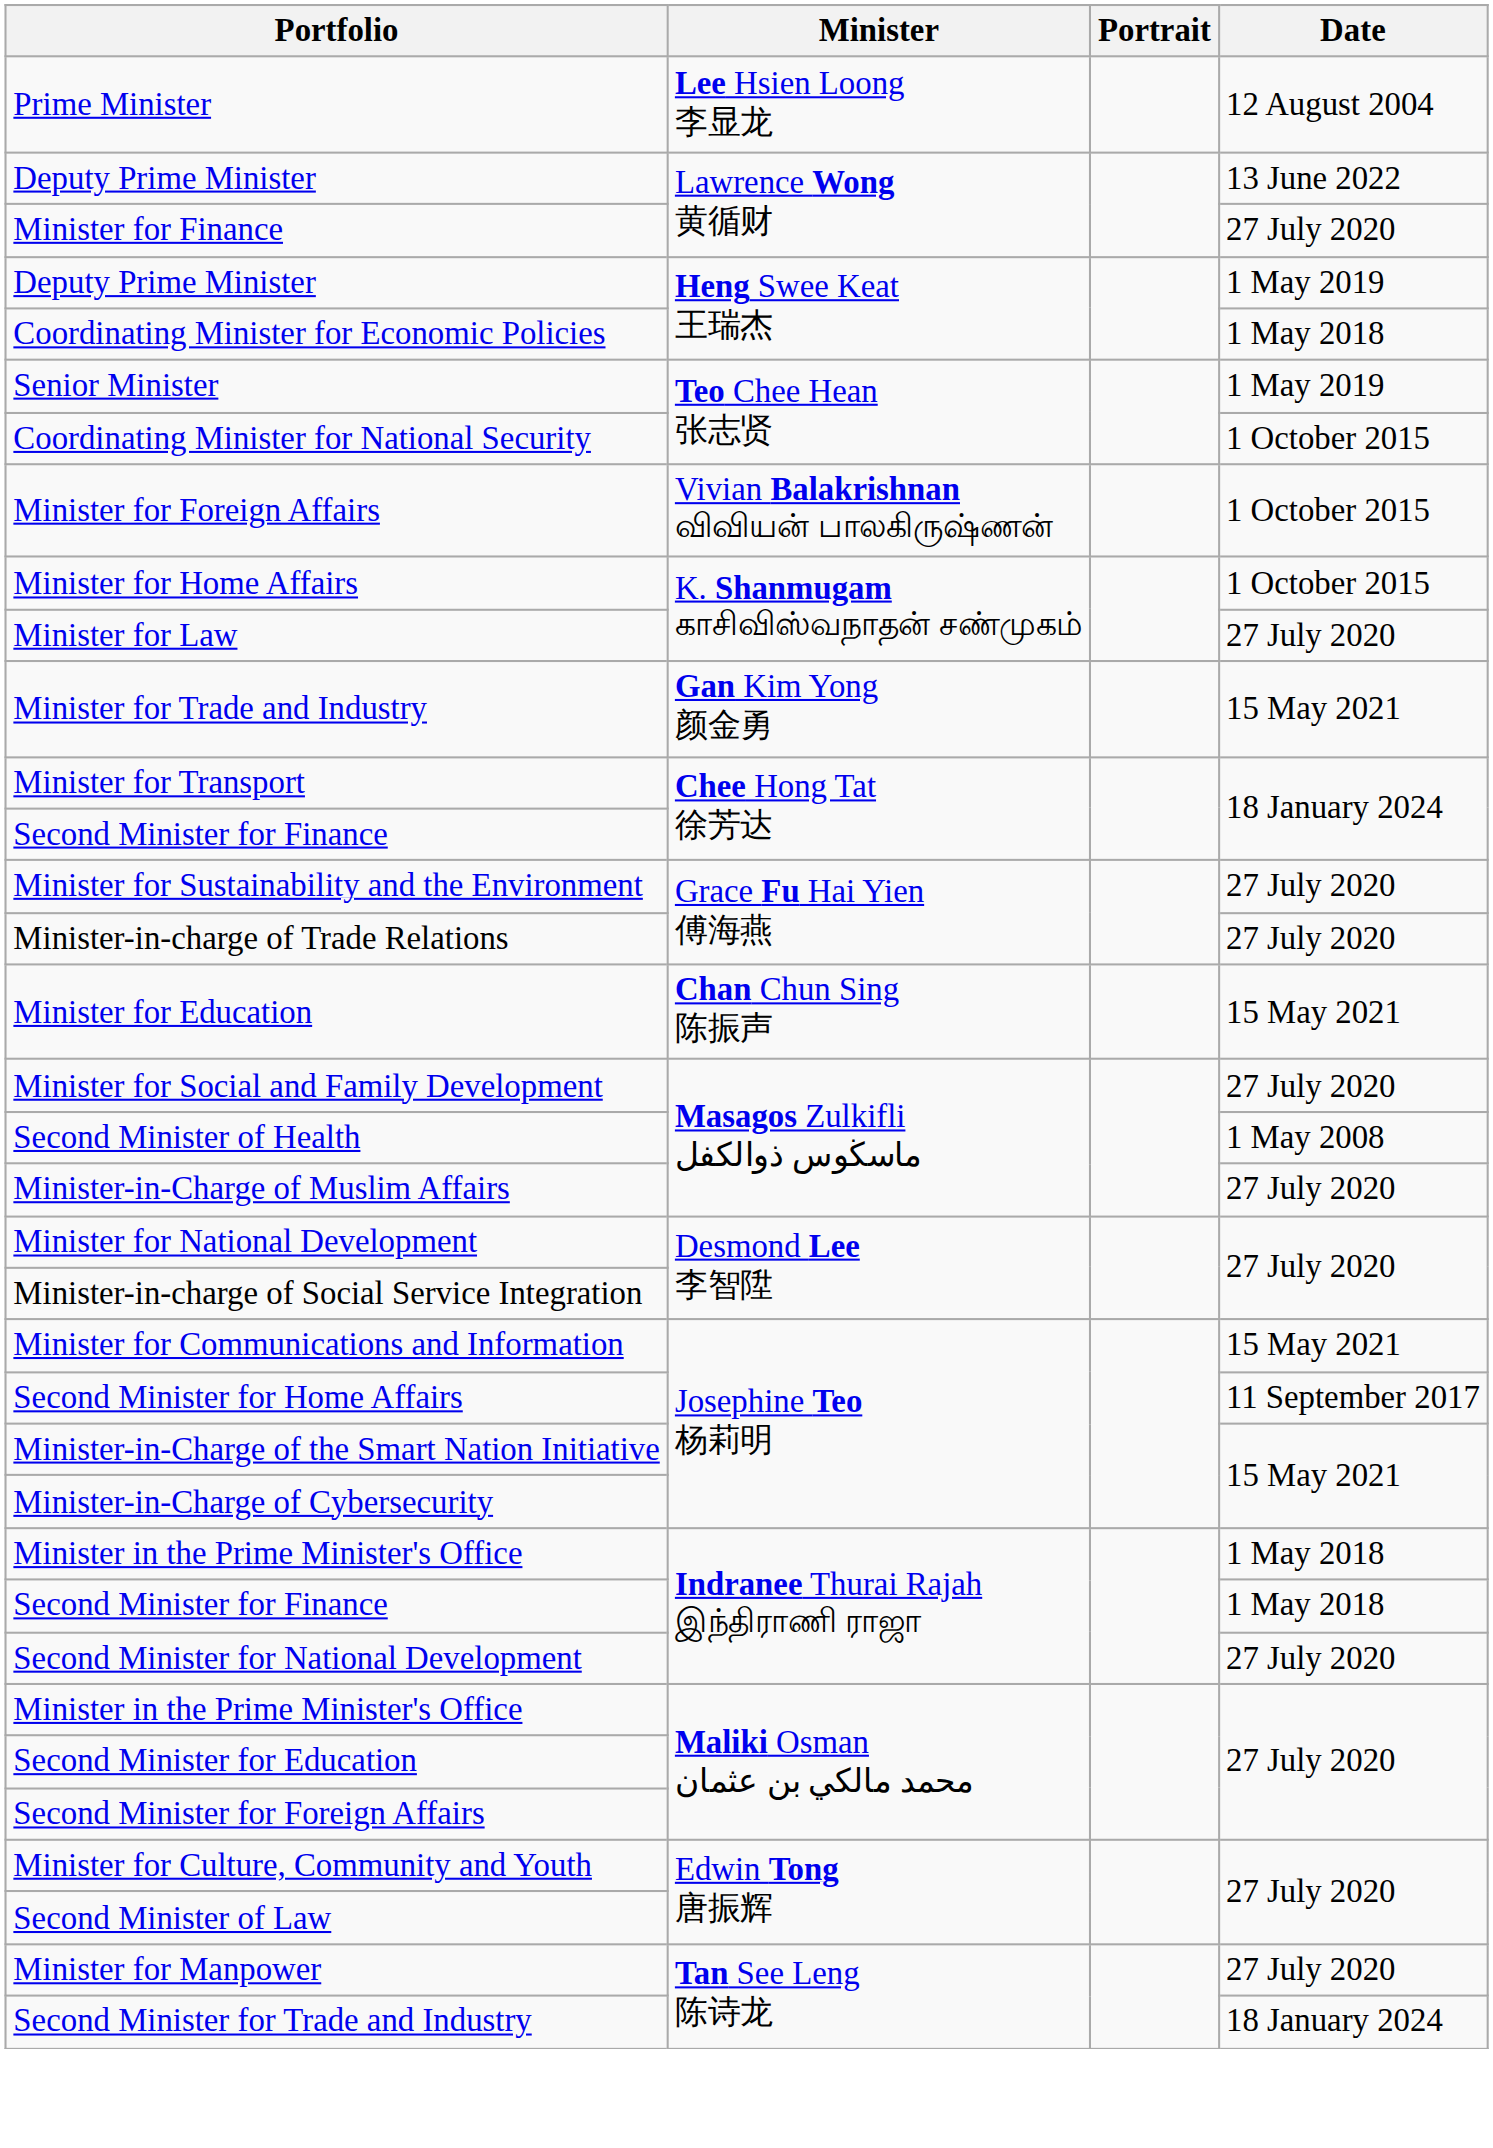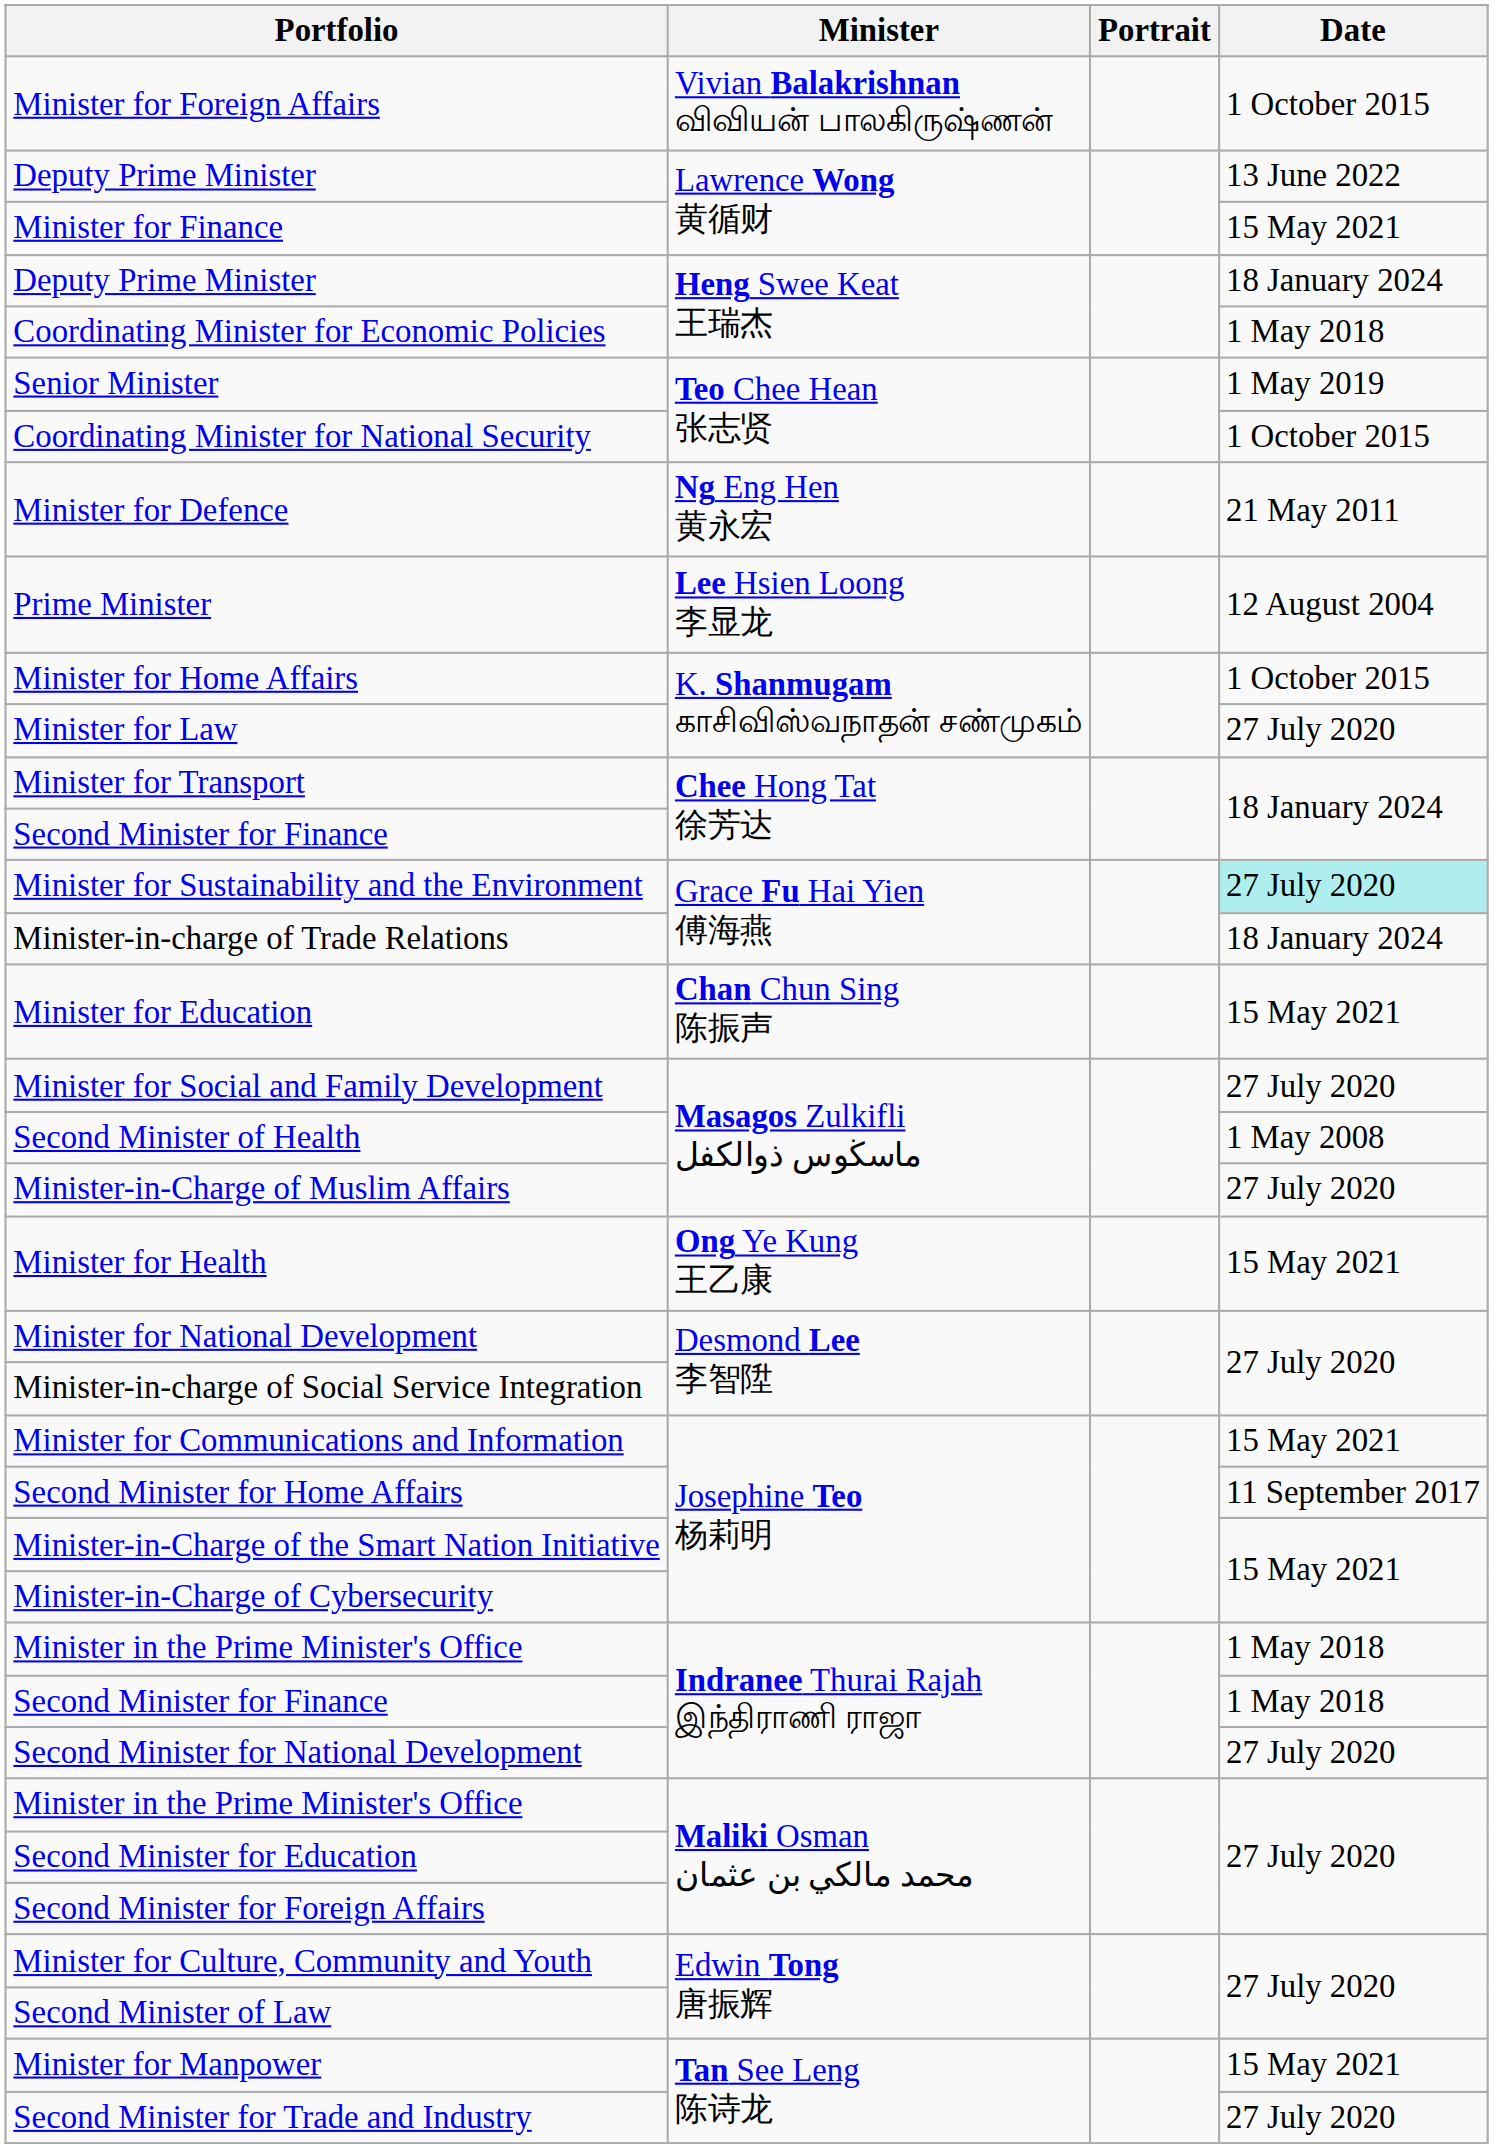 <table class="wikitable" style="margin: 1em auto 1em auto">
 <tr>
 <th>Portfolio</th>
 <th>Minister</th>
 <th>Portrait</th>
 <th>Date</th>
 </tr>
 <tr>
-<td><a href='#'>Prime Minister</a></td>
-<td><a href='#'><strong>Lee</strong> Hsien Loong</a><br> 李显龙</td>
+<td><a href='#'>Minister for Foreign Affairs</a></td>
+<td><a href='#'> Vivian <strong>Balakrishnan</strong></a><br>விவியன் பாலகிருஷ்ணன்</td>
 <td></td>
-<td>12 August 2004</td>
+<td>1 October 2015</td>
 </tr>
 <tr>
 <td><a href='#'>Deputy Prime Minister</a></td>
 <td rowspan=2><a href='#'>Lawrence <strong>Wong</strong></a><br>黄循财</td>
 <td rowspan=2></td>
 <td>13 June 2022</td>
 </tr>
 <tr>
 <td><a href='#'>Minister for Finance</a></td>
-<td>27 July 2020</td>
+<td>15 May 2021</td>
 </tr>
 <tr>
 <td><a href='#'>Deputy Prime Minister</a></td>
 <td rowspan="2"><a href='#'><strong>Heng</strong> Swee Keat</a> <br>王瑞杰</td>
 <td rowspan="2"></td>
-<td>1 May 2019</td>
+<td>18 January 2024</td>
 </tr>
 <tr>
 <td><a href='#'>Coordinating Minister for Economic Policies</a></td>
 <td>1 May 2018</td>
 </tr>
 <tr>
 <td><a href='#'>Senior Minister</a></td>
 <td rowspan="2"><a href='#'><strong>Teo</strong> Chee Hean</a> <br>张志贤</td>
 <td rowspan="2"></td>
 <td>1 May 2019</td>
 </tr>
 <tr>
 <td><a href='#'>Coordinating Minister for National Security</a></td>
 <td>1 October 2015</td>
 </tr>
 <tr>
-<td><a href='#'>Minister for Foreign Affairs</a></td>
-<td><a href='#'> Vivian <strong>Balakrishnan</strong></a><br>விவியன் பாலகிருஷ்ணன்</td>
+<td><a href='#'>Minister for Defence</a></td>
+<td><a href='#'> <strong>Ng</strong> Eng Hen</a> <br> 黄永宏</td>
 <td></td>
-<td>1 October 2015</td>
+<td>21 May 2011</td>
+</tr>
+<tr>
+<td><a href='#'>Prime Minister</a></td>
+<td><a href='#'><strong>Lee</strong> Hsien Loong</a><br> 李显龙</td>
+<td></td>
+<td>12 August 2004</td>
 </tr>
 <tr>
 <td><a href='#'>Minister for Home Affairs</a></td>
 <td rowspan="2"><a href='#'>K. <strong>Shanmugam</strong></a><br>காசிவிஸ்வநாதன் சண்முகம்</td>
 <td rowspan="2"></td>
 <td>1 October 2015</td>
 </tr>
 <tr>
 <td><a href='#'>Minister for Law</a></td>
 <td>27 July 2020</td>
-</tr>
-<tr>
-<td><a href='#'>Minister for Trade and Industry</a></td>
-<td><a href='#'><strong>Gan</strong> Kim Yong</a><br>颜金勇</td>
-<td></td>
-<td>15 May 2021</td>
 </tr>
 <tr>
 <td><a href='#'>Minister for Transport</a></td>
 <td rowspan="2"><a href='#'><strong>Chee</strong> Hong Tat</a><br>徐芳达</td>
 <td rowspan="2"></td>
 <td rowspan="2">18 January 2024</td>
 </tr>
 <tr>
 <td><a href='#'>Second Minister for Finance</a></td>
 </tr>
 <tr>
 <td><a href='#'>Minister for Sustainability and the Environment</a></td>
 <td rowspan="2"><a href='#'>Grace <strong>Fu</strong> Hai Yien</a><br>傅海燕</td>
 <td rowspan="2"></td>
-<td>27 July 2020</td>
+<td style="background: paleturquoise;">27 July 2020</td>
 </tr>
 <tr>
 <td>Minister-in-charge of Trade Relations</td>
-<td>27 July 2020</td>
+<td>18 January 2024</td>
 </tr>
 <tr>
 <td><a href='#'>Minister for Education</a></td>
 <td><a href='#'><strong>Chan</strong> Chun Sing</a> <br>陈振声</td>
 <td></td>
 <td>15 May 2021</td>
 </tr>
 <tr>
 <td><a href='#'>Minister for Social and Family Development</a></td>
 <td rowspan="3"><a href='#'><strong>Masagos</strong> Zulkifli</a> <br>ماسڬوس ذوالكفل</td>
 <td rowspan="3"></td>
 <td>27 July 2020</td>
 </tr>
 <tr>
 <td><a href='#'>Second Minister of Health</a></td>
 <td>1 May 2008</td>
 </tr>
 <tr>
 <td><a href='#'>Minister-in-Charge of Muslim Affairs</a></td>
 <td>27 July 2020</td>
+</tr>
+<tr>
+<td><a href='#'>Minister for Health</a></td>
+<td><a href='#'><strong>Ong</strong> Ye Kung</a> <br>王乙康</td>
+<td></td>
+<td>15 May 2021</td>
 </tr>
 <tr>
 <td><a href='#'>Minister for National Development</a></td>
 <td rowspan="2"><a href='#'>Desmond <strong>Lee</strong></a> <br>李智陞</td>
 <td rowspan="2"></td>
 <td rowspan="2">27 July 2020</td>
 </tr>
 <tr>
 <td>Minister-in-charge of Social Service Integration</td>
 </tr>
 <tr>
 <td><a href='#'>Minister for Communications and Information</a></td>
 <td rowspan=4><a href='#'>Josephine <strong>Teo</strong></a><br>杨莉明</td>
 <td rowspan=4></td>
 <td>15 May 2021</td>
 </tr>
 <tr>
 <td><a href='#'>Second Minister for Home Affairs</a></td>
 <td>11 September 2017</td>
 </tr>
 <tr>
 <td><a href='#'>Minister-in-Charge of the Smart Nation Initiative</a></td>
 <td rowspan=2>15 May 2021</td>
 </tr>
 <tr>
 <td><a href='#'>Minister-in-Charge of Cybersecurity</a></td>
 </tr>
 <tr>
 <td><a href='#'>Minister in the Prime Minister's Office</a></td>
 <td rowspan="3"><a href='#'><strong>Indranee</strong> Thurai Rajah</a><br>இந்திராணி ராஜா</td>
 <td rowspan="3"></td>
 <td>1 May 2018</td>
 </tr>
 <tr>
 <td><a href='#'>Second Minister for Finance</a></td>
 <td>1 May 2018</td>
 </tr>
 <tr>
 <td><a href='#'>Second Minister for National Development</a></td>
 <td>27 July 2020</td>
 </tr>
 <tr>
 <td><a href='#'>Minister in the Prime Minister's Office</a></td>
 <td rowspan="3"><a href='#'> <strong>Maliki</strong> Osman</a> <br>محمد مالكي بن عثمان</td>
 <td rowspan="3"></td>
 <td rowspan="3">27 July 2020</td>
 </tr>
 <tr>
 <td><a href='#'>Second Minister for Education</a></td>
 </tr>
 <tr>
 <td><a href='#'>Second Minister for Foreign Affairs</a></td>
 </tr>
 <tr>
 <td><a href='#'>Minister for Culture, Community and Youth</a></td>
 <td rowspan="2"><a href='#'>Edwin <strong>Tong</strong></a> <br> 唐振辉</td>
 <td rowspan="2"></td>
 <td rowspan="2">27 July 2020</td>
 </tr>
 <tr>
 <td><a href='#'>Second Minister of Law</a></td>
 </tr>
 <tr>
 <td><a href='#'>Minister for Manpower</a></td>
 <td rowspan="2"><a href='#'> <strong>Tan</strong> See Leng</a><br> 陈诗龙</td>
 <td rowspan="2"></td>
-<td>27 July 2020</td>
+<td>15 May 2021</td>
 </tr>
 <tr>
 <td><a href='#'>Second Minister for Trade and Industry</a></td>
-<td>18 January 2024</td>
+<td>27 July 2020</td>
 </tr>
 </table>
